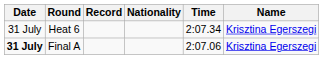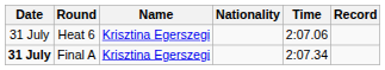 <table class="wikitable" style="text-align:center">
 <tr>
 <th>Date</th>
 <th>Round</th>
-<th>Record</th>
+<th>Name</th>
 <th>Nationality</th>
 <th>Time</th>
-<th>Name</th>
+<th>Record</th>
 </tr>
 <tr>
 <td>31 July</td>
 <td>Heat 6</td>
+<td align="left"><a href='#'>Krisztina Egerszegi</a></td>
+<td align="left"></td>
+<td>2:07.06</td>
 <td></td>
-<td align="left"></td>
-<td>2:07.34</td>
-<td align="left"><a href='#'>Krisztina Egerszegi</a></td>
 </tr>
 <tr>
 <td><strong>31 July</strong></td>
 <td>Final A</td>
+<td align="left"><a href='#'>Krisztina Egerszegi</a></td>
+<td align="left"></td>
+<td>2:07.34</td>
 <td></td>
-<td align="left"></td>
-<td>2:07.06</td>
-<td align="left"><a href='#'>Krisztina Egerszegi</a></td>
 </tr>
 </table>
